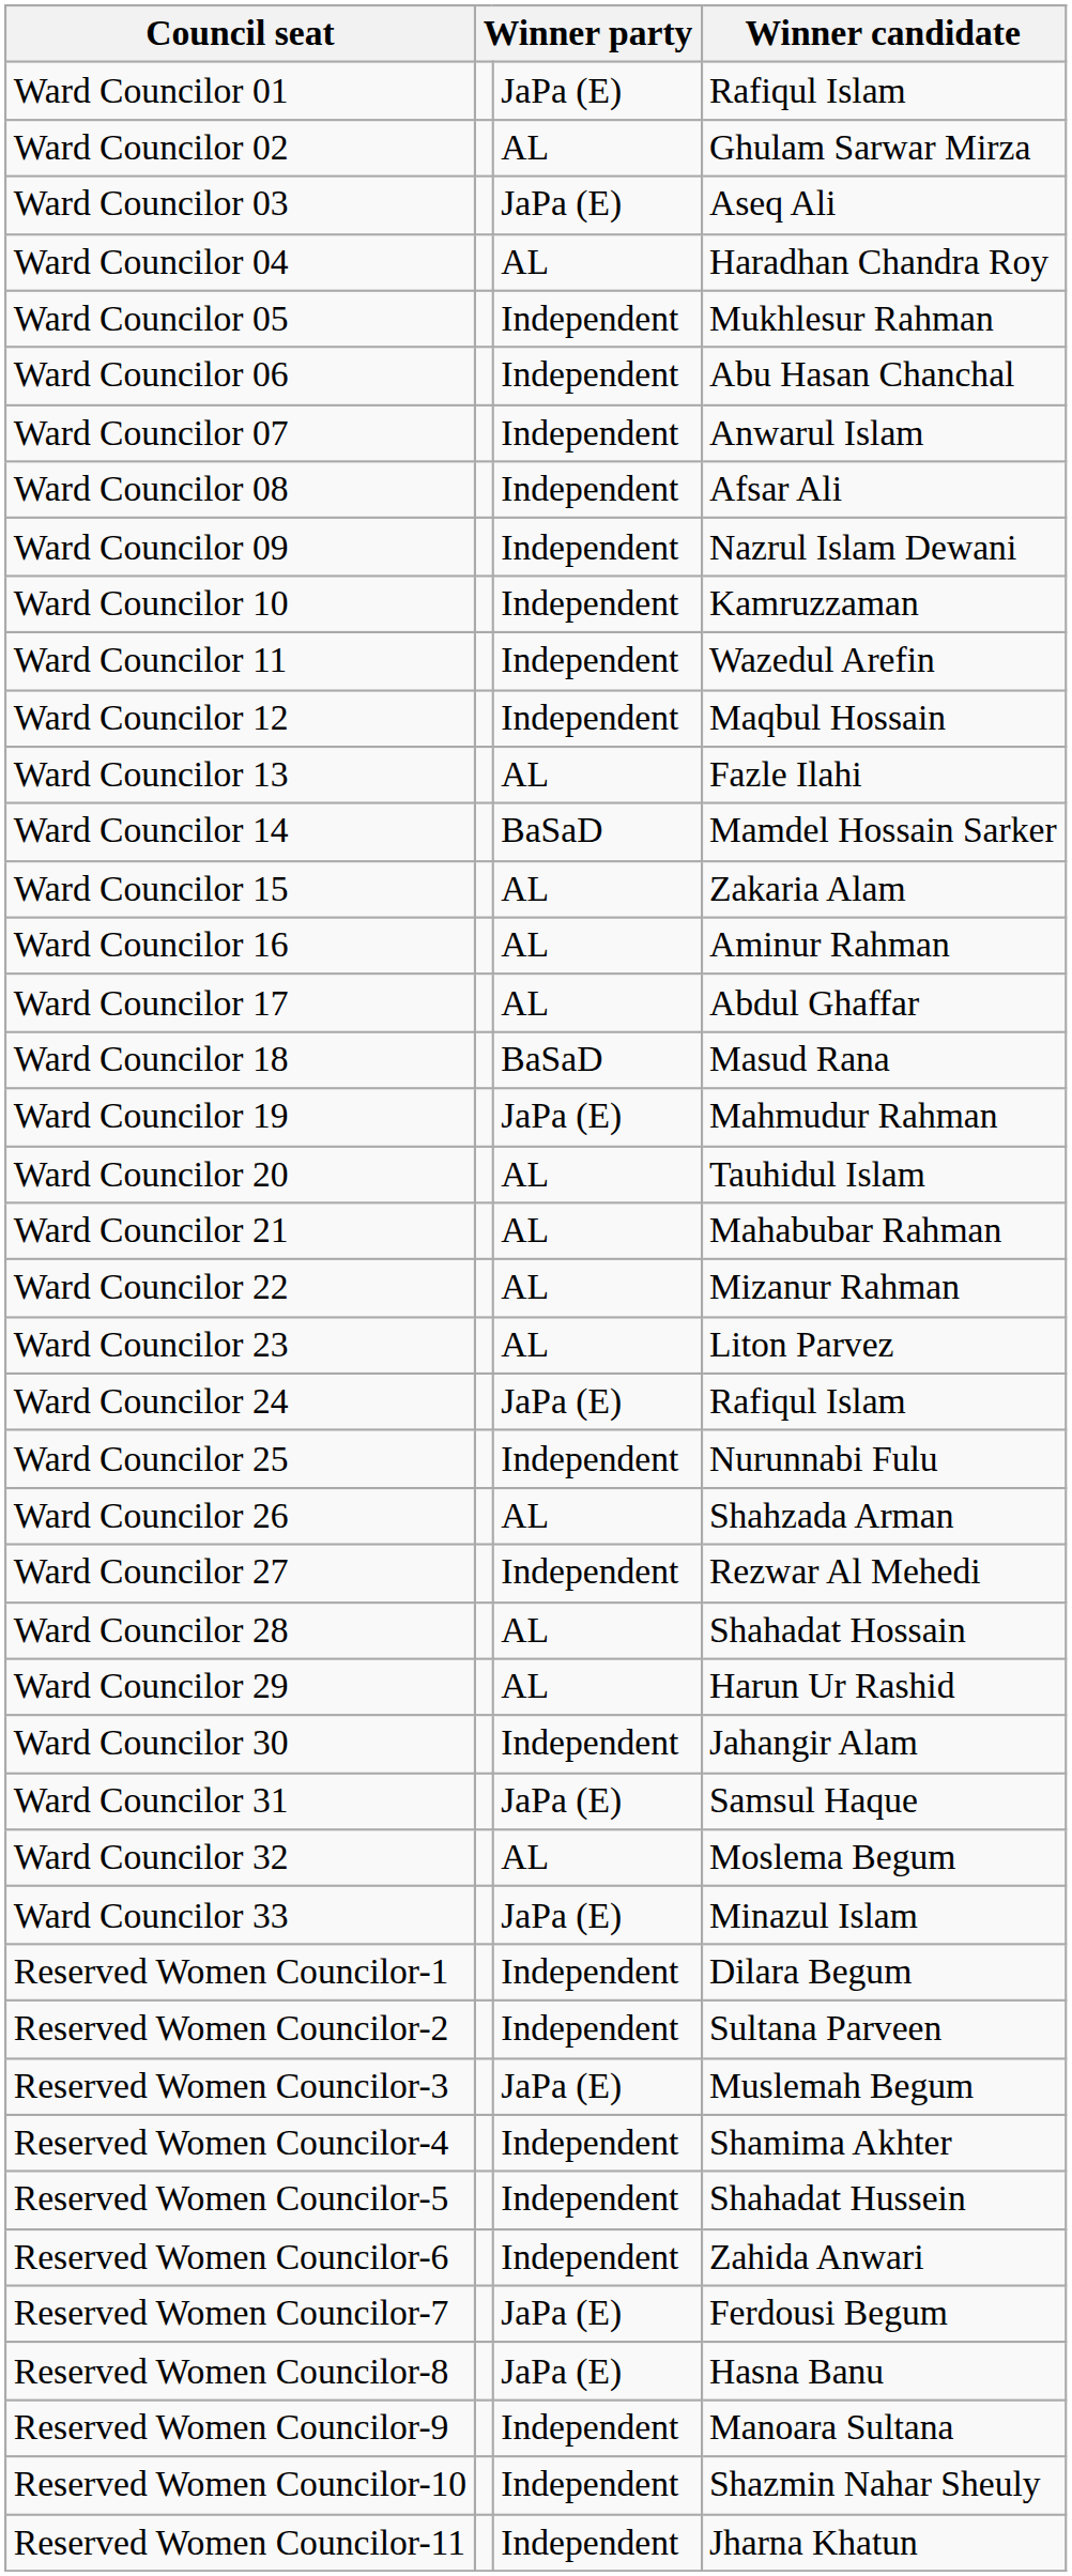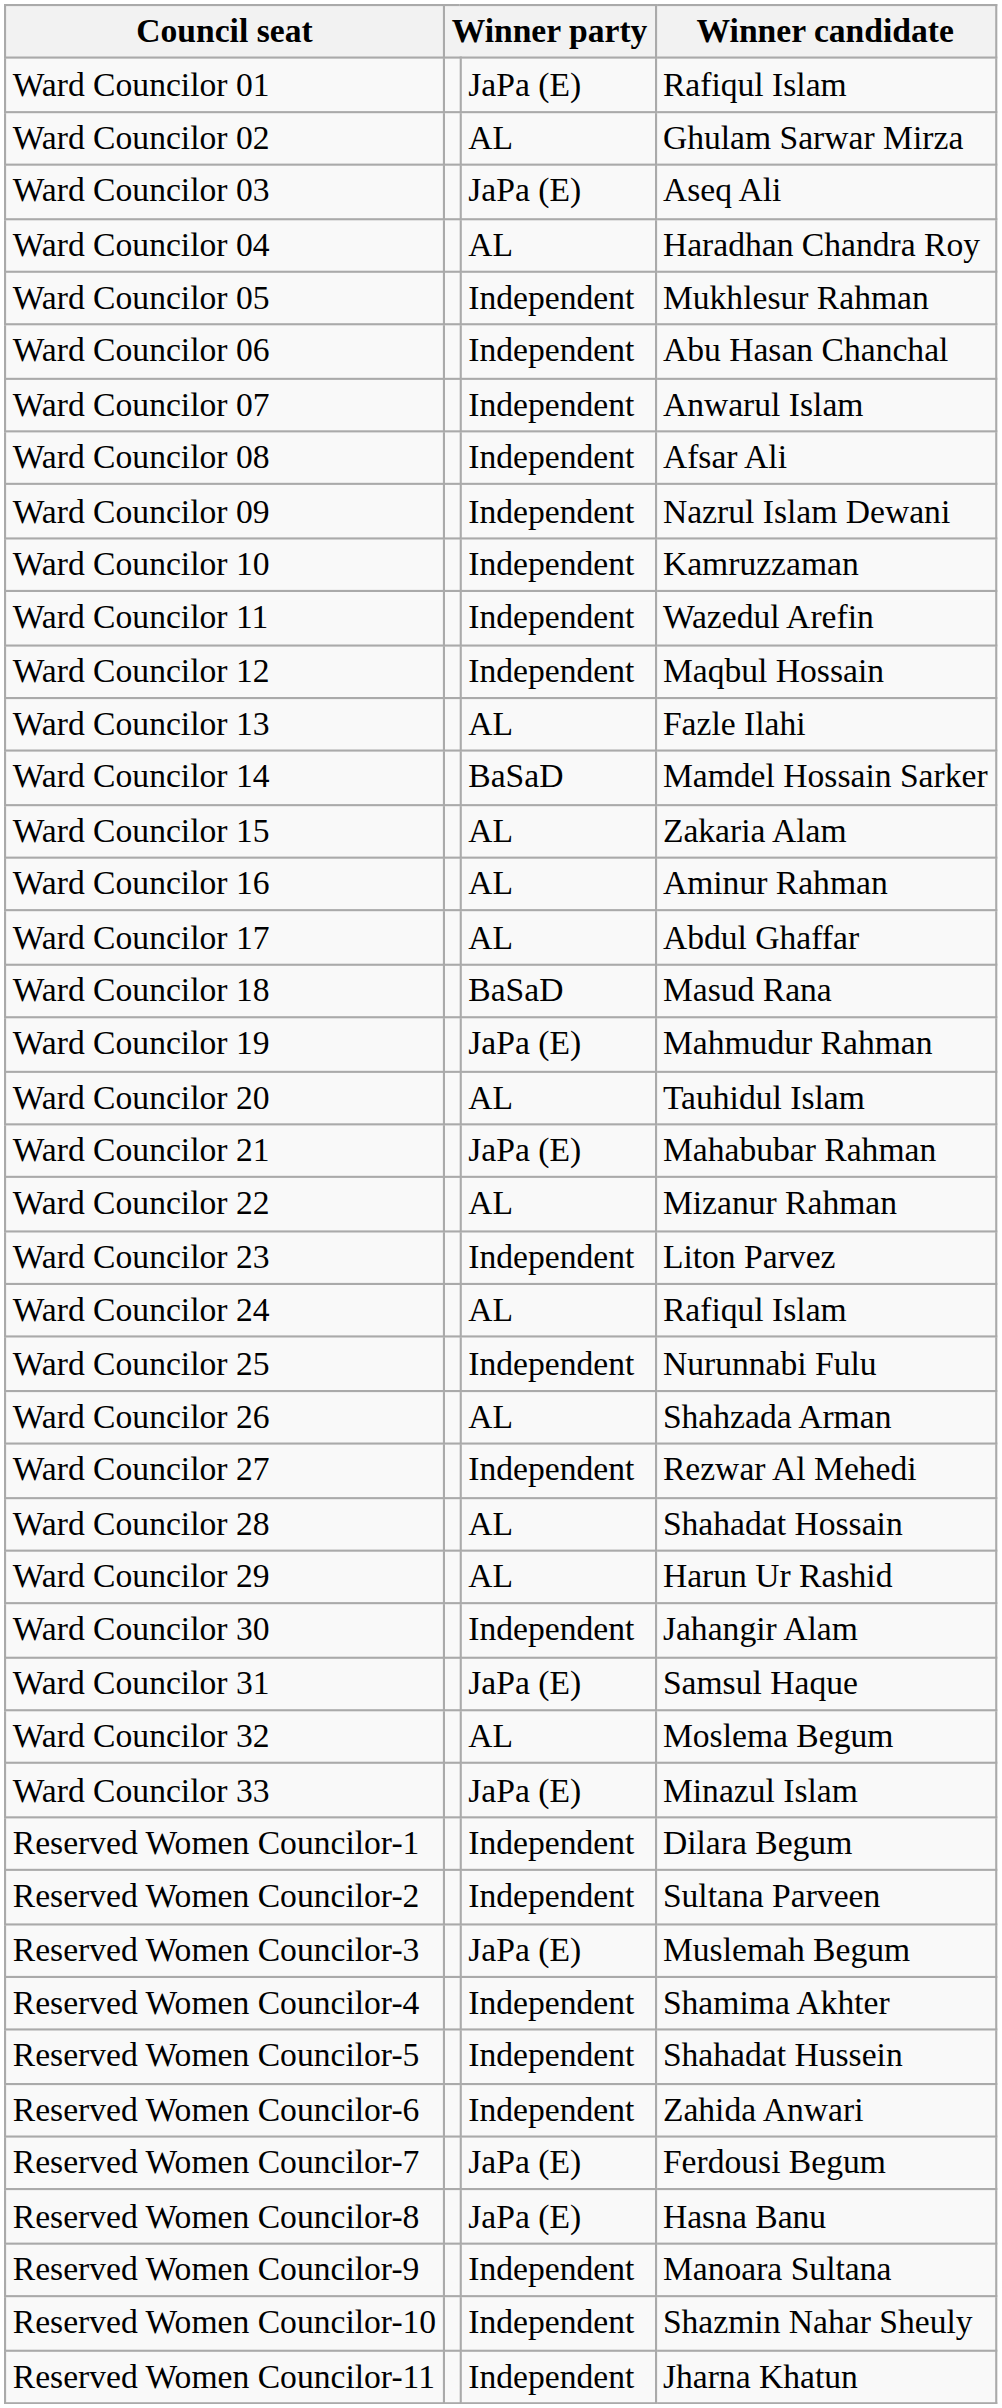 <table class="wikitable">
 <tr>
 <th>Council seat</th>
 <th colspan="2">Winner party</th>
 <th>Winner candidate</th>
 </tr>
 <tr>
 <td>Ward Councilor 01</td>
 <td></td>
 <td>JaPa (E)</td>
 <td>Rafiqul Islam</td>
 </tr>
 <tr>
 <td>Ward Councilor 02</td>
 <td></td>
 <td>AL</td>
 <td>Ghulam Sarwar Mirza</td>
 </tr>
 <tr>
 <td>Ward Councilor 03</td>
 <td></td>
 <td>JaPa (E)</td>
 <td>Aseq Ali</td>
 </tr>
 <tr>
 <td>Ward Councilor 04</td>
 <td></td>
 <td>AL</td>
 <td>Haradhan Chandra Roy</td>
 </tr>
 <tr>
 <td>Ward Councilor 05</td>
 <td></td>
 <td>Independent</td>
 <td>Mukhlesur Rahman</td>
 </tr>
 <tr>
 <td>Ward Councilor 06</td>
 <td></td>
 <td>Independent</td>
 <td>Abu Hasan Chanchal</td>
 </tr>
 <tr>
 <td>Ward Councilor 07</td>
 <td></td>
 <td>Independent</td>
 <td>Anwarul Islam</td>
 </tr>
 <tr>
 <td>Ward Councilor 08</td>
 <td></td>
 <td>Independent</td>
 <td>Afsar Ali</td>
 </tr>
 <tr>
 <td>Ward Councilor 09</td>
 <td></td>
 <td>Independent</td>
 <td>Nazrul Islam Dewani</td>
 </tr>
 <tr>
 <td>Ward Councilor 10</td>
 <td></td>
 <td>Independent</td>
 <td>Kamruzzaman</td>
 </tr>
 <tr>
 <td>Ward Councilor 11</td>
 <td></td>
 <td>Independent</td>
 <td>Wazedul Arefin</td>
 </tr>
 <tr>
 <td>Ward Councilor 12</td>
 <td></td>
 <td>Independent</td>
 <td>Maqbul Hossain</td>
 </tr>
 <tr>
 <td>Ward Councilor 13</td>
 <td></td>
 <td>AL</td>
 <td>Fazle Ilahi</td>
 </tr>
 <tr>
 <td>Ward Councilor 14</td>
 <td></td>
 <td>BaSaD</td>
 <td>Mamdel Hossain Sarker</td>
 </tr>
 <tr>
 <td>Ward Councilor 15</td>
 <td></td>
 <td>AL</td>
 <td>Zakaria Alam</td>
 </tr>
 <tr>
 <td>Ward Councilor 16</td>
 <td></td>
 <td>AL</td>
 <td>Aminur Rahman</td>
 </tr>
 <tr>
 <td>Ward Councilor 17</td>
 <td></td>
 <td>AL</td>
 <td>Abdul Ghaffar</td>
 </tr>
 <tr>
 <td>Ward Councilor 18</td>
 <td></td>
 <td>BaSaD</td>
 <td>Masud Rana</td>
 </tr>
 <tr>
 <td>Ward Councilor 19</td>
 <td></td>
 <td>JaPa (E)</td>
 <td>Mahmudur Rahman</td>
 </tr>
 <tr>
 <td>Ward Councilor 20</td>
 <td></td>
 <td>AL</td>
 <td>Tauhidul Islam</td>
 </tr>
 <tr>
 <td>Ward Councilor 21</td>
 <td></td>
-<td>AL</td>
+<td>JaPa (E)</td>
 <td>Mahabubar Rahman</td>
 </tr>
 <tr>
 <td>Ward Councilor 22</td>
 <td></td>
 <td>AL</td>
 <td>Mizanur Rahman</td>
 </tr>
 <tr>
 <td>Ward Councilor 23</td>
 <td></td>
-<td>AL</td>
+<td>Independent</td>
 <td>Liton Parvez</td>
 </tr>
 <tr>
 <td>Ward Councilor 24</td>
 <td></td>
-<td>JaPa (E)</td>
+<td>AL</td>
 <td>Rafiqul Islam</td>
 </tr>
 <tr>
 <td>Ward Councilor 25</td>
 <td></td>
 <td>Independent</td>
 <td>Nurunnabi Fulu</td>
 </tr>
 <tr>
 <td>Ward Councilor 26</td>
 <td></td>
 <td>AL</td>
 <td>Shahzada Arman</td>
 </tr>
 <tr>
 <td>Ward Councilor 27</td>
 <td></td>
 <td>Independent</td>
 <td>Rezwar Al Mehedi</td>
 </tr>
 <tr>
 <td>Ward Councilor 28</td>
 <td></td>
 <td>AL</td>
 <td>Shahadat Hossain</td>
 </tr>
 <tr>
 <td>Ward Councilor 29</td>
 <td></td>
 <td>AL</td>
 <td>Harun Ur Rashid</td>
 </tr>
 <tr>
 <td>Ward Councilor 30</td>
 <td></td>
 <td>Independent</td>
 <td>Jahangir Alam</td>
 </tr>
 <tr>
 <td>Ward Councilor 31</td>
 <td></td>
 <td>JaPa (E)</td>
 <td>Samsul Haque</td>
 </tr>
 <tr>
 <td>Ward Councilor 32</td>
 <td></td>
 <td>AL</td>
 <td>Moslema Begum</td>
 </tr>
 <tr>
 <td>Ward Councilor 33</td>
 <td></td>
 <td>JaPa (E)</td>
 <td>Minazul Islam</td>
 </tr>
 <tr>
 <td>Reserved Women Councilor-1</td>
 <td></td>
 <td>Independent</td>
 <td>Dilara Begum</td>
 </tr>
 <tr>
 <td>Reserved Women Councilor-2</td>
 <td></td>
 <td>Independent</td>
 <td>Sultana Parveen</td>
 </tr>
 <tr>
 <td>Reserved Women Councilor-3</td>
 <td></td>
 <td>JaPa (E)</td>
 <td>Muslemah Begum</td>
 </tr>
 <tr>
 <td>Reserved Women Councilor-4</td>
 <td></td>
 <td>Independent</td>
 <td>Shamima Akhter</td>
 </tr>
 <tr>
 <td>Reserved Women Councilor-5</td>
 <td></td>
 <td>Independent</td>
 <td>Shahadat Hussein</td>
 </tr>
 <tr>
 <td>Reserved Women Councilor-6</td>
 <td></td>
 <td>Independent</td>
 <td>Zahida Anwari</td>
 </tr>
 <tr>
 <td>Reserved Women Councilor-7</td>
 <td></td>
 <td>JaPa (E)</td>
 <td>Ferdousi Begum</td>
 </tr>
 <tr>
 <td>Reserved Women Councilor-8</td>
 <td></td>
 <td>JaPa (E)</td>
 <td>Hasna Banu</td>
 </tr>
 <tr>
 <td>Reserved Women Councilor-9</td>
 <td></td>
 <td>Independent</td>
 <td>Manoara Sultana</td>
 </tr>
 <tr>
 <td>Reserved Women Councilor-10</td>
 <td></td>
 <td>Independent</td>
 <td>Shazmin Nahar Sheuly</td>
 </tr>
 <tr>
 <td>Reserved Women Councilor-11</td>
 <td></td>
 <td>Independent</td>
 <td>Jharna Khatun</td>
 </tr>
 </table>
